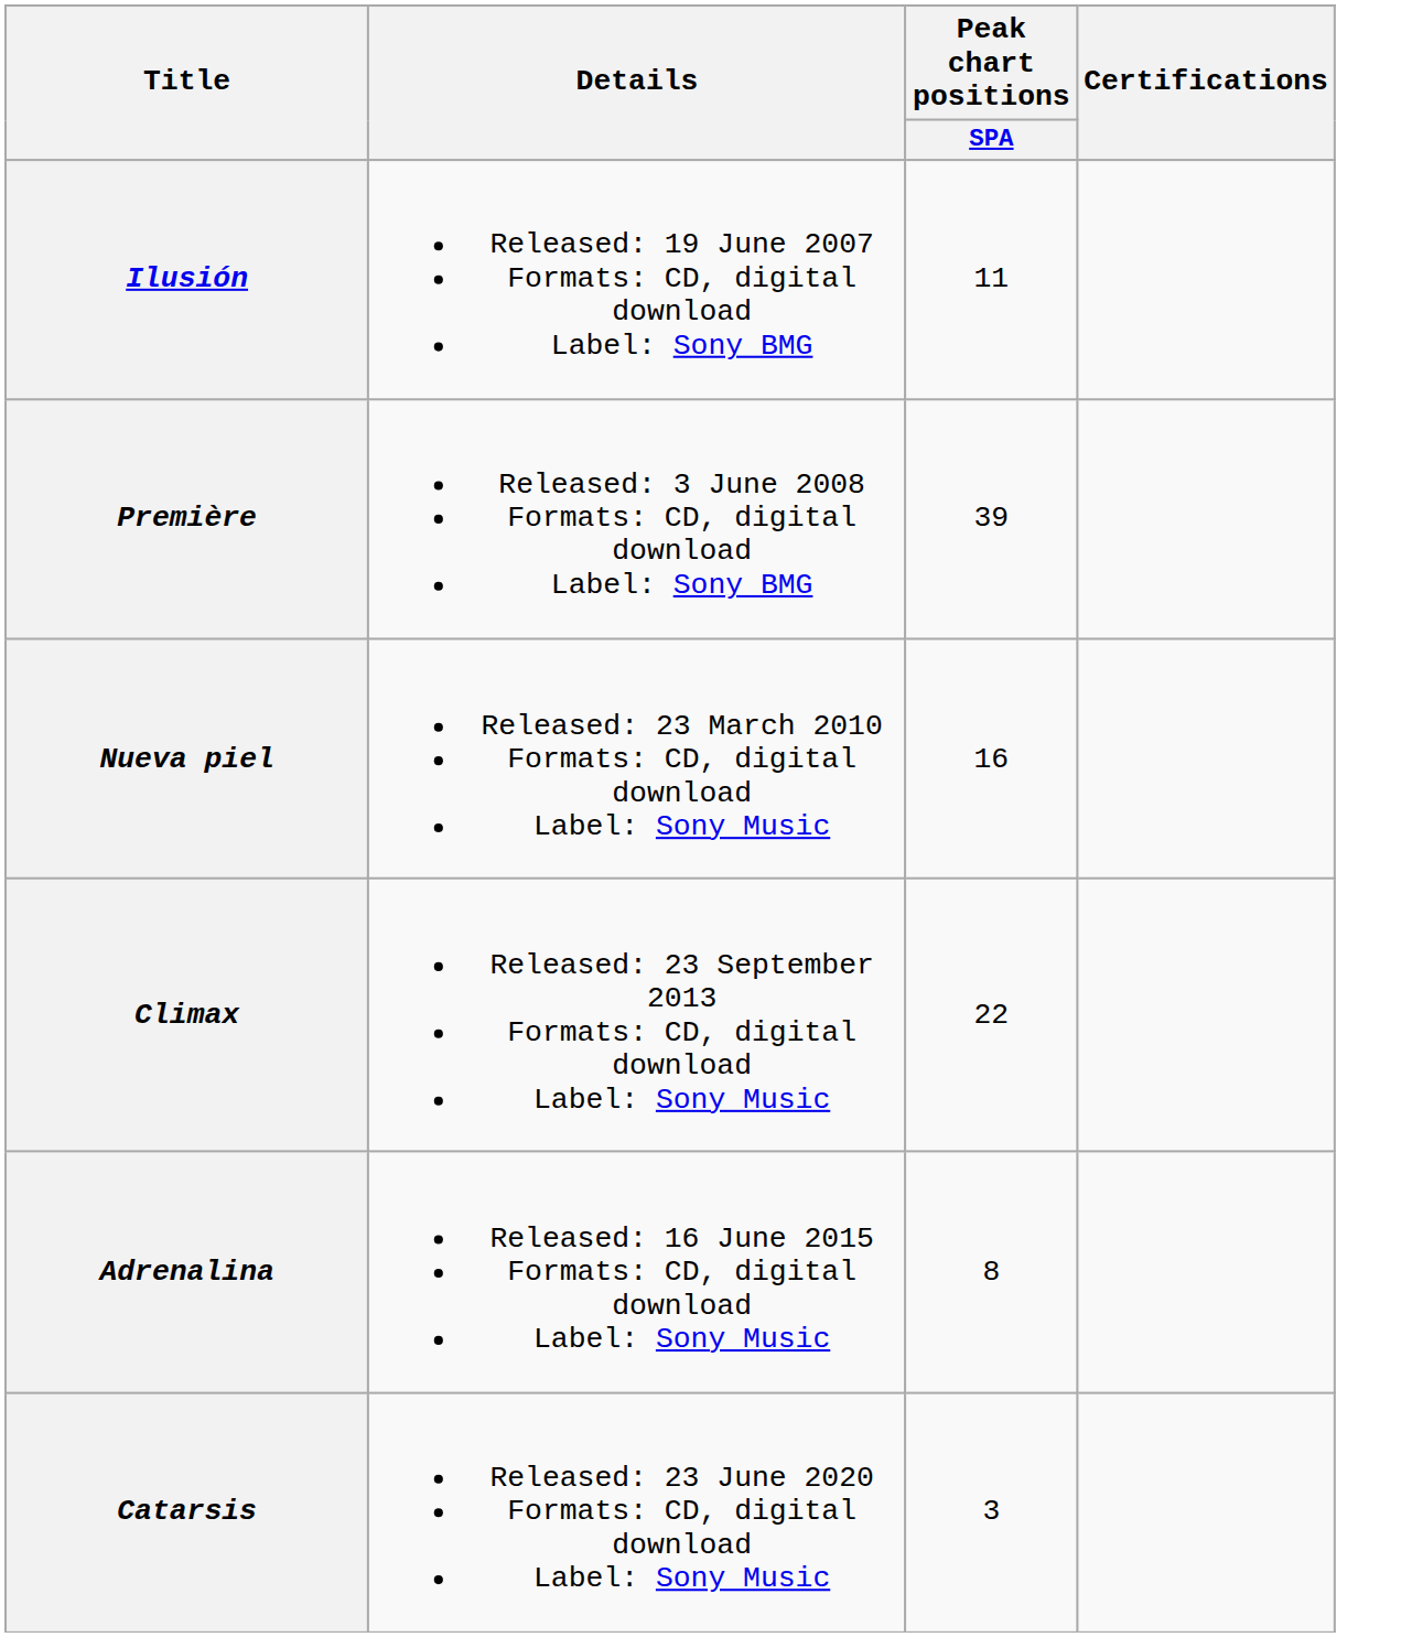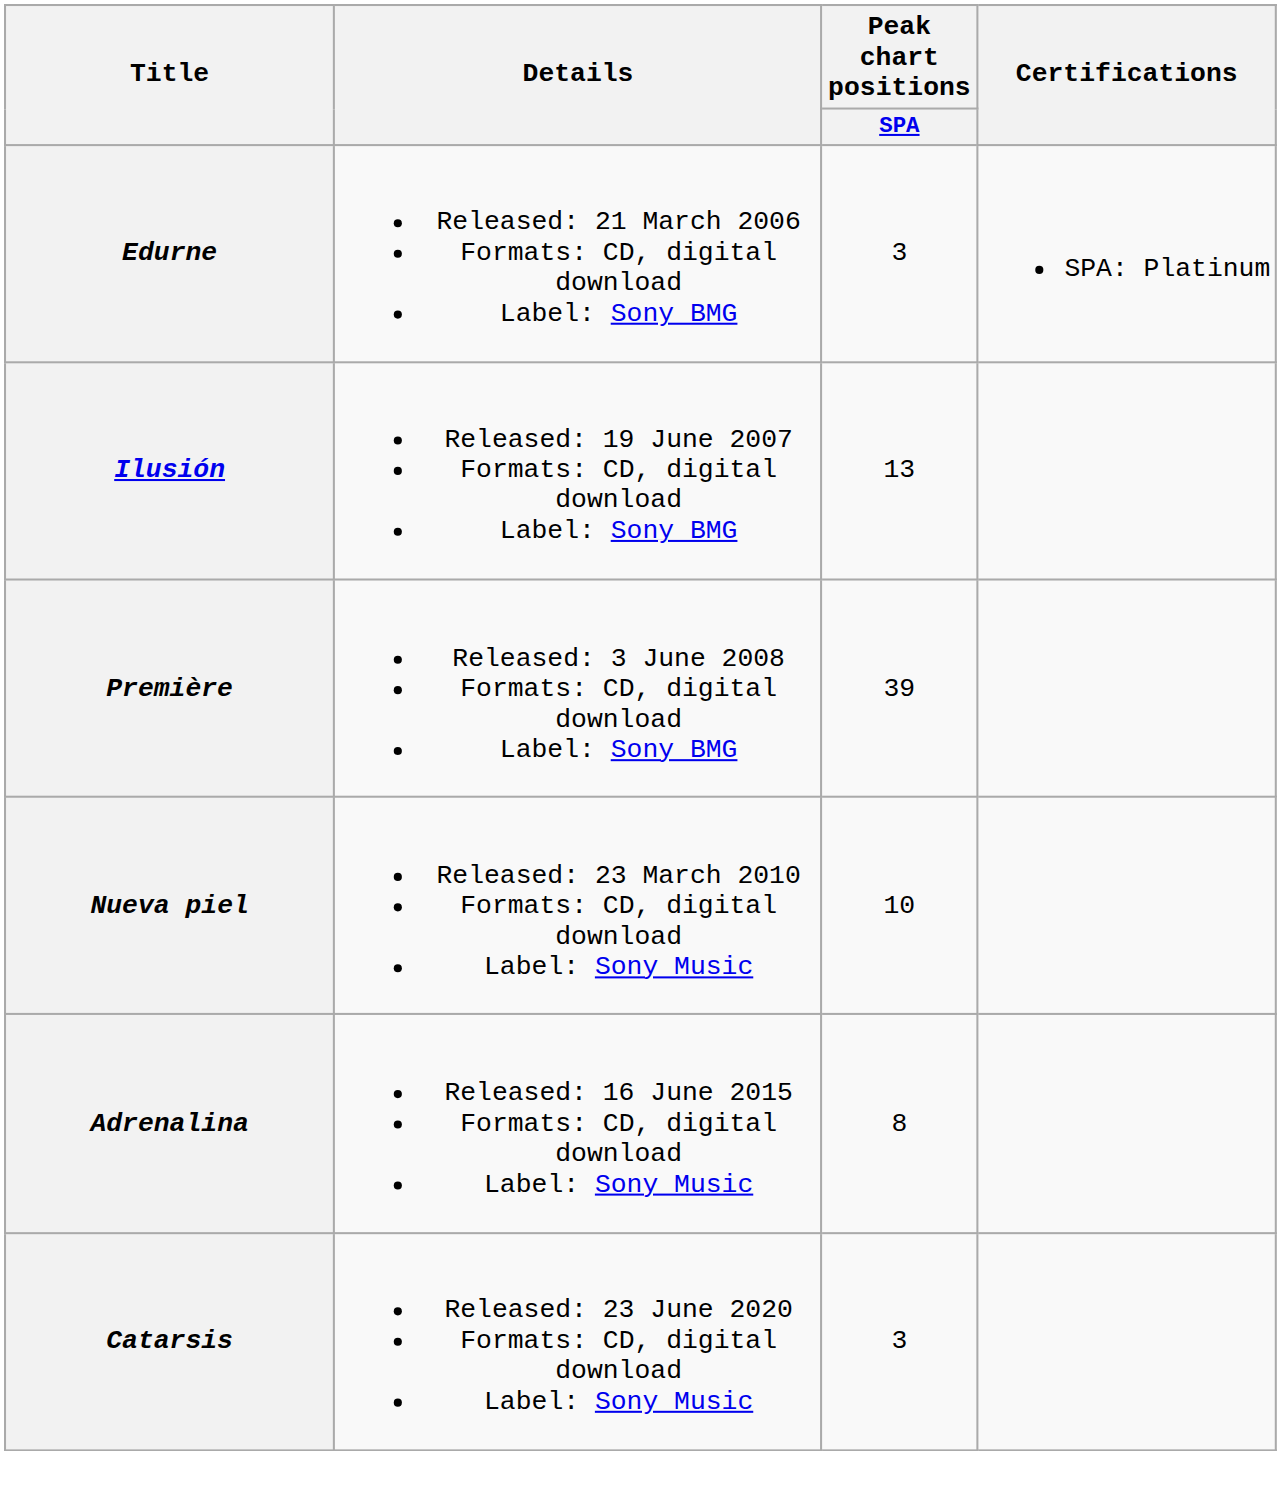 <table class="wikitable plainrowheaders" style="text-align:center">
 <tr>
 <th scope="col" rowspan="2" style="width:12em">Title</th>
 <th scope="col" rowspan="2" style="width:18em">Details</th>
 <th scope="col">Peak chart positions</th>
 <th scope="col" rowspan="2">Certifications</th>
 </tr>
 <tr>
 <th scope="col" style="width:3em;font-size:85%"><a href='#'>SPA</a><br></th>
 </tr>
 <tr>
+<th scope="row"><em>Edurne</em></th>
+<td><br><ul><li>Released: 21 March 2006</li><li>Formats: CD, digital download</li><li>Label: <a href='#'>Sony BMG</a></li></ul></td>
+<td>3</td>
+<td><br><ul><li>SPA: Platinum</li></ul></td>
+</tr>
+<tr>
 <th scope="row"><em><a href='#'>Ilusión</a></em></th>
 <td><br><ul><li>Released: 19 June 2007</li><li>Formats: CD, digital download</li><li>Label: <a href='#'>Sony BMG</a></li></ul></td>
-<td>11</td>
+<td>13</td>
 <td></td>
 </tr>
 <tr>
 <th scope="row"><em>Première</em></th>
 <td><br><ul><li>Released: 3 June 2008</li><li>Formats: CD, digital download</li><li>Label: <a href='#'>Sony BMG</a></li></ul></td>
 <td>39</td>
 <td></td>
 </tr>
 <tr>
 <th scope="row"><em>Nueva piel</em></th>
 <td><br><ul><li>Released: 23 March 2010</li><li>Formats: CD, digital download</li><li>Label: <a href='#'>Sony Music</a></li></ul></td>
-<td>16</td>
-<td></td>
-</tr>
-<tr>
-<th scope="row"><em>Climax</em></th>
-<td><br><ul><li>Released: 23 September 2013</li><li>Formats: CD, digital download</li><li>Label: <a href='#'>Sony Music</a></li></ul></td>
-<td>22</td>
+<td>10</td>
 <td></td>
 </tr>
 <tr>
 <th scope="row"><em>Adrenalina</em></th>
 <td><br><ul><li>Released: 16 June 2015</li><li>Formats: CD, digital download</li><li>Label: <a href='#'>Sony Music</a></li></ul></td>
 <td>8</td>
 <td></td>
 </tr>
 <tr>
 <th scope="row"><em>Catarsis</em></th>
 <td><br><ul><li>Released: 23 June 2020</li><li>Formats: CD, digital download</li><li>Label: <a href='#'>Sony Music</a></li></ul></td>
 <td>3</td>
 <td></td>
 </tr>
 </table>
